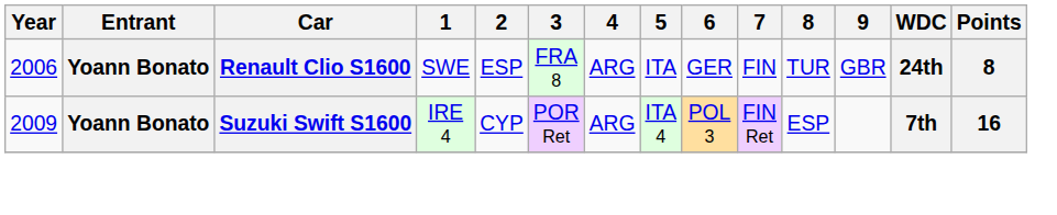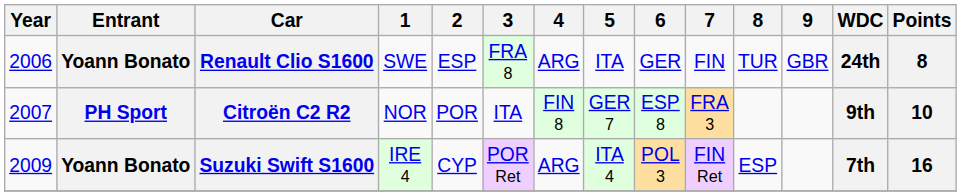 <table class="wikitable" border="1" style="text-align:center; font-size:90%;">
 <tr>
 <th>Year</th>
 <th>Entrant</th>
 <th>Car</th>
 <th>1</th>
 <th>2</th>
 <th>3</th>
 <th>4</th>
 <th>5</th>
 <th>6</th>
 <th>7</th>
 <th>8</th>
 <th>9</th>
 <th>WDC</th>
 <th>Points</th>
 </tr>
 <tr>
 <td><a href='#'>2006</a></td>
 <th>Yoann Bonato</th>
 <th><a href='#'>Renault Clio S1600</a></th>
 <td><a href='#'>SWE</a></td>
 <td><a href='#'>ESP</a></td>
 <td style="background:#DFFFDF;"><a href='#'>FRA</a><br><small>8</small></td>
 <td><a href='#'>ARG</a></td>
 <td><a href='#'>ITA</a></td>
 <td><a href='#'>GER</a></td>
 <td><a href='#'>FIN</a></td>
 <td><a href='#'>TUR</a></td>
 <td><a href='#'>GBR</a></td>
 <th>24th</th>
 <th>8</th>
 </tr>
 <tr>
+<td><a href='#'>2007</a></td>
+<th><a href='#'>PH Sport</a></th>
+<th><a href='#'>Citroën C2 R2</a></th>
+<td><a href='#'>NOR</a></td>
+<td><a href='#'>POR</a></td>
+<td><a href='#'>ITA</a></td>
+<td style="background:#DFFFDF;"><a href='#'>FIN</a><br><small>8</small></td>
+<td style="background:#DFFFDF;"><a href='#'>GER</a><br><small>7</small></td>
+<td style="background:#DFFFDF;"><a href='#'>ESP</a><br><small>8</small></td>
+<td style="background:#FFDF9F;"><a href='#'>FRA</a><br><small>3</small></td>
+<td></td>
+<td></td>
+<th>9th</th>
+<th>10</th>
+</tr>
+<tr>
 <td><a href='#'>2009</a></td>
 <th>Yoann Bonato</th>
 <th><a href='#'>Suzuki Swift S1600</a></th>
 <td style="background:#DFFFDF;"><a href='#'>IRE</a><br><small>4</small></td>
 <td><a href='#'>CYP</a></td>
 <td style="background:#EFCFFF;"><a href='#'>POR</a><br><small>Ret</small></td>
 <td><a href='#'>ARG</a></td>
 <td style="background:#DFFFDF;"><a href='#'>ITA</a><br><small>4</small></td>
 <td style="background:#FFDF9F;"><a href='#'>POL</a><br><small>3</small></td>
 <td style="background:#EFCFFF;"><a href='#'>FIN</a><br><small>Ret</small></td>
 <td><a href='#'>ESP</a></td>
 <td></td>
 <th>7th</th>
 <th>16</th>
 </tr>
 <tr>
 </tr>
 </table>
